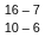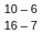 <table style="text-align:center">
 <tr>
 <th width=200></th>
 <th width=100></th>
 <th width=200></th>
 </tr>
 <tr>
 <td align=right><strong></strong></td>
-<td>16 – 7</td>
+<td>10 – 6</td>
 <td align=left></td>
 </tr>
 <tr>
 <td align=right><strong></strong></td>
-<td>10 – 6</td>
+<td>16 – 7</td>
 <td align=left></td>
 </tr>
 </table>
